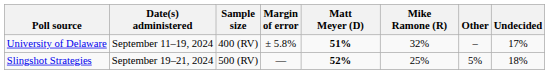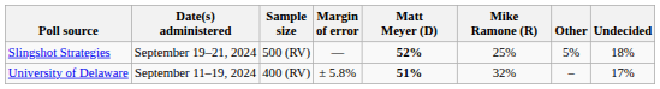 <table class="wikitable" style="font-size:90%;text-align:center;">
 <tr valign=bottom>
 <th>Poll source</th>
 <th>Date(s)<br>administered</th>
 <th>Sample<br>size</th>
 <th>Margin<br>of error</th>
 <th style="width:100px;">Matt<br>Meyer (D)</th>
 <th style="width:100px;">Mike<br>Ramone (R)</th>
 <th>Other</th>
 <th>Undecided</th>
 </tr>
 <tr>
+<td style="text-align:left;"><a href='#'>Slingshot Strategies</a></td>
+<td>September 19–21, 2024</td>
+<td>500 (RV)</td>
+<td>—</td>
+<td><strong>52%</strong></td>
+<td>25%</td>
+<td>5%</td>
+<td>18%</td>
+</tr>
+<tr>
 <td style="text-align:left;"><a href='#'>University of Delaware</a></td>
 <td>September 11–19, 2024</td>
 <td>400 (RV)</td>
 <td>± 5.8%</td>
 <td><strong>51%</strong></td>
 <td>32%</td>
 <td>–</td>
 <td>17%</td>
 </tr>
-<tr>
-<td style="text-align:left;"><a href='#'>Slingshot Strategies</a></td>
-<td>September 19–21, 2024</td>
-<td>500 (RV)</td>
-<td>—</td>
-<td><strong>52%</strong></td>
-<td>25%</td>
-<td>5%</td>
-<td>18%</td>
-</tr>
 </table>
